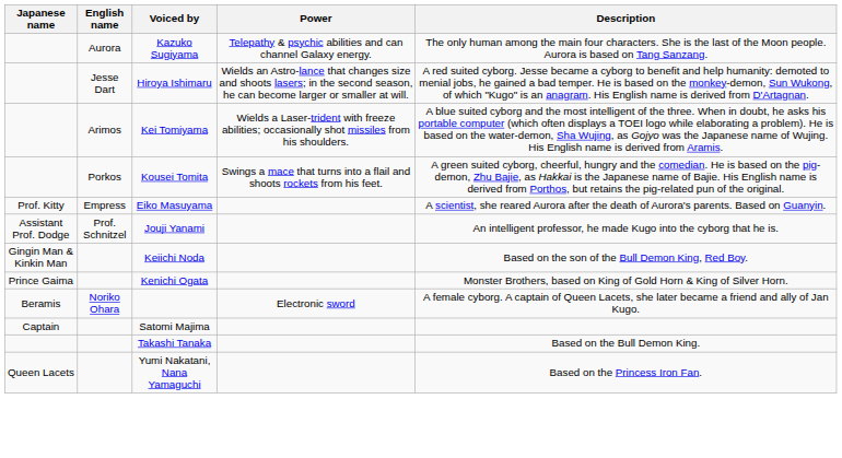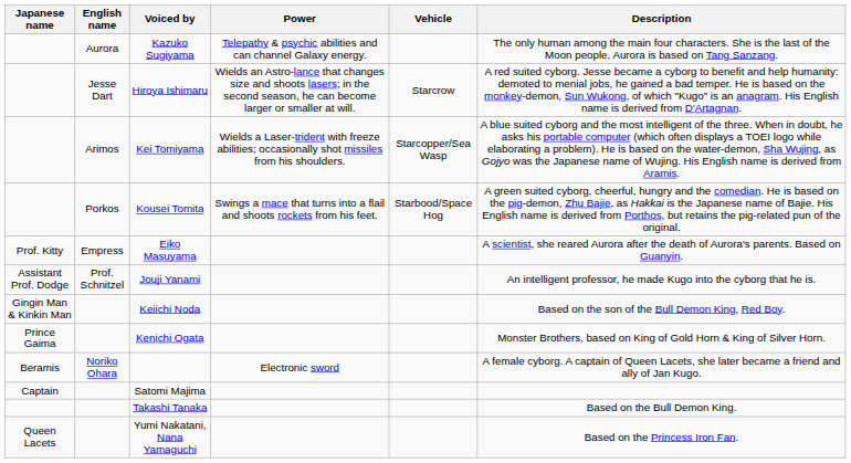 <table class="wikitable plainrowheaders" style="text-align:center;">
 <tr>
 <th>Japanese name</th>
 <th>English name</th>
 <th>Voiced by</th>
 <th>Power</th>
+<th>Vehicle</th>
 <th>Description</th>
 </tr>
 <tr>
 <td></td>
 <td>Aurora</td>
 <td><a href='#'>Kazuko Sugiyama</a></td>
 <td><a href='#'>Telepathy</a> & <a href='#'>psychic</a> abilities and can channel Galaxy energy.</td>
+<td></td>
 <td>The only human among the main four characters. She is the last of the Moon people. Aurora is based on <a href='#'>Tang Sanzang</a>.</td>
 </tr>
 <tr>
 <td></td>
 <td>Jesse Dart</td>
 <td><a href='#'>Hiroya Ishimaru</a></td>
 <td>Wields an Astro-<a href='#'>lance</a> that changes size and shoots <a href='#'>lasers</a>; in the second season, he can become larger or smaller at will.</td>
+<td>Starcrow</td>
 <td>A red suited cyborg. Jesse became a cyborg to benefit and help humanity: demoted to menial jobs, he gained a bad temper. He is based on the <a href='#'>monkey</a>-demon, <a href='#'>Sun Wukong</a>, of which "Kugo" is an <a href='#'>anagram</a>. His English name is derived from <a href='#'>D'Artagnan</a>.</td>
 </tr>
 <tr>
 <td></td>
 <td>Arimos</td>
 <td><a href='#'>Kei Tomiyama</a></td>
 <td>Wields a Laser-<a href='#'>trident</a> with freeze abilities; occasionally shot <a href='#'>missiles</a> from his shoulders.</td>
+<td>Starcopper/Sea Wasp</td>
 <td>A blue suited cyborg and the most intelligent of the three. When in doubt, he asks his <a href='#'>portable computer</a> (which often displays a TOEI logo while elaborating a problem). He is based on the water-demon, <a href='#'>Sha Wujing</a>, as <em>Gojyo</em> was the Japanese name of Wujing. His English name is derived from <a href='#'>Aramis</a>.</td>
 </tr>
 <tr>
 <td></td>
 <td>Porkos</td>
 <td><a href='#'>Kousei Tomita</a></td>
 <td>Swings a <a href='#'>mace</a> that turns into a flail and shoots <a href='#'>rockets</a> from his feet.</td>
+<td>Starbood/Space Hog</td>
 <td>A green suited cyborg, cheerful, hungry and the <a href='#'>comedian</a>. He is based on the <a href='#'>pig</a>-demon, <a href='#'>Zhu Bajie</a>, as <em>Hakkai</em> is the Japanese name of Bajie. His English name is derived from <a href='#'>Porthos</a>, but retains the pig-related pun of the original.</td>
 </tr>
 <tr>
 <td>Prof. Kitty</td>
 <td>Empress</td>
 <td><a href='#'>Eiko Masuyama</a></td>
+<td></td>
 <td></td>
 <td>A <a href='#'>scientist</a>, she reared Aurora after the death of Aurora's parents. Based on <a href='#'>Guanyin</a>.</td>
 </tr>
 <tr>
 <td>Assistant Prof. Dodge</td>
 <td>Prof. Schnitzel</td>
 <td><a href='#'>Jouji Yanami</a></td>
 <td></td>
+<td></td>
 <td>An intelligent professor, he made Kugo into the cyborg that he is.</td>
 </tr>
 <tr>
 <td>Gingin Man & Kinkin Man</td>
 <td></td>
 <td><a href='#'>Keiichi Noda</a></td>
+<td></td>
 <td></td>
 <td>Based on the son of the <a href='#'>Bull Demon King</a>, <a href='#'>Red Boy</a>.</td>
 </tr>
 <tr>
 <td>Prince Gaima</td>
 <td></td>
 <td><a href='#'>Kenichi Ogata</a></td>
 <td></td>
+<td></td>
 <td>Monster Brothers, based on King of Gold Horn & King of Silver Horn.</td>
 </tr>
 <tr>
 <td>Beramis</td>
 <td><a href='#'>Noriko Ohara</a></td>
 <td></td>
 <td>Electronic <a href='#'>sword</a></td>
+<td></td>
 <td>A female cyborg. A captain of Queen Lacets, she later became a friend and ally of Jan Kugo.</td>
 </tr>
 <tr>
 <td>Captain</td>
 <td></td>
 <td>Satomi Majima</td>
 <td></td>
 <td></td>
+<td></td>
 </tr>
 <tr>
 <td></td>
 <td></td>
 <td><a href='#'>Takashi Tanaka</a></td>
+<td></td>
 <td></td>
 <td>Based on the Bull Demon King.</td>
 </tr>
 <tr>
 <td>Queen Lacets</td>
 <td></td>
 <td>Yumi Nakatani, <a href='#'>Nana Yamaguchi</a></td>
 <td></td>
+<td></td>
 <td>Based on the <a href='#'>Princess Iron Fan</a>.</td>
 </tr>
 </table>
